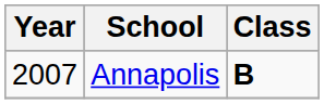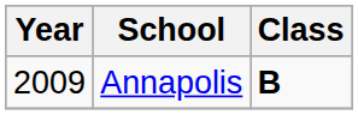 <table class="wikitable">
 <tr>
 <th>Year</th>
 <th>School</th>
 <th>Class</th>
 </tr>
 <tr>
-<td>2007</td>
+<td>2009</td>
 <td><a href='#'>Annapolis</a></td>
 <td><strong>B</strong></td>
 </tr>
 <tr>
 </tr>
 </table>
